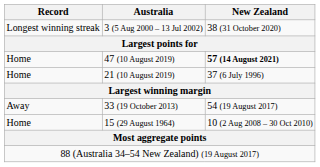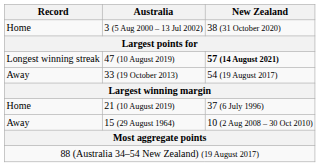 <table class="wikitable">
 <tr>
 <th>Record</th>
 <th>Australia</th>
 <th>New Zealand</th>
 </tr>
 <tr>
-<td>Longest winning streak</td>
+<td>Home</td>
 <td>3 <small>(5 Aug 2000 – 13 Jul 2002)</small></td>
 <td>38 <small>(31 October 2020)</small></td>
 </tr>
 <tr>
 <th colspan=3 align=center>Largest points for</th>
 </tr>
 <tr>
-<td>Home</td>
+<td>Longest winning streak</td>
 <td>47 <small>(10 August 2019)</small></td>
 <td><strong>57 <small>(14 August 2021)</small></strong></td>
+</tr>
+<tr>
+<td>Away</td>
+<td>33 <small>(19 October 2013)</small></td>
+<td>54 <small>(19 August 2017)</small></td>
+</tr>
+<tr>
+<th colspan=3 align=center>Largest winning margin</th>
 </tr>
 <tr>
 <td>Home</td>
 <td>21 <small>(10 August 2019)</small></td>
 <td>37 <small>(6 July 1996)</small></td>
 </tr>
 <tr>
-<th colspan=3 align=center>Largest winning margin</th>
-</tr>
-<tr>
 <td>Away</td>
-<td>33 <small>(19 October 2013)</small></td>
-<td>54 <small>(19 August 2017)</small></td>
-</tr>
-<tr>
-<td>Home</td>
 <td>15 <small>(29 August 1964)</small></td>
 <td>10 <small>(2 Aug 2008 – 30 Oct 2010)</small></td>
 </tr>
 <tr>
 <th colspan=3 align=center>Most aggregate points</th>
 </tr>
 <tr>
 <td colspan=3 align=center>88 (Australia 34–54 New Zealand) <small>(19 August 2017)</small></td>
 </tr>
 </table>
